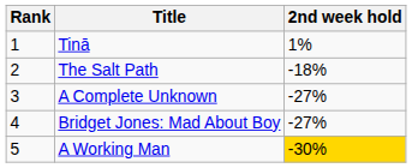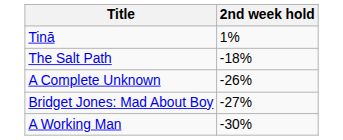 <table class="wikitable sortable" style="margin:auto; margin:auto;">
 <tr>
-<th>Rank</th>
 <th>Title</th>
 <th>2nd week hold</th>
 </tr>
 <tr>
-<td>1</td>
 <td><a href='#'>Tinā</a></td>
 <td>1%</td>
 </tr>
 <tr>
-<td>2</td>
 <td><a href='#'>The Salt Path</a></td>
 <td>-18%</td>
 </tr>
 <tr>
-<td>3</td>
 <td><a href='#'>A Complete Unknown</a></td>
-<td>-27%</td>
+<td>-26%</td>
 </tr>
 <tr>
-<td>4</td>
 <td><a href='#'>Bridget Jones: Mad About Boy</a></td>
 <td>-27%</td>
 </tr>
 <tr>
-<td>5</td>
 <td><a href='#'>A Working Man</a></td>
-<td style="background: gold;">-30%</td>
+<td>-30%</td>
 </tr>
 </table>
